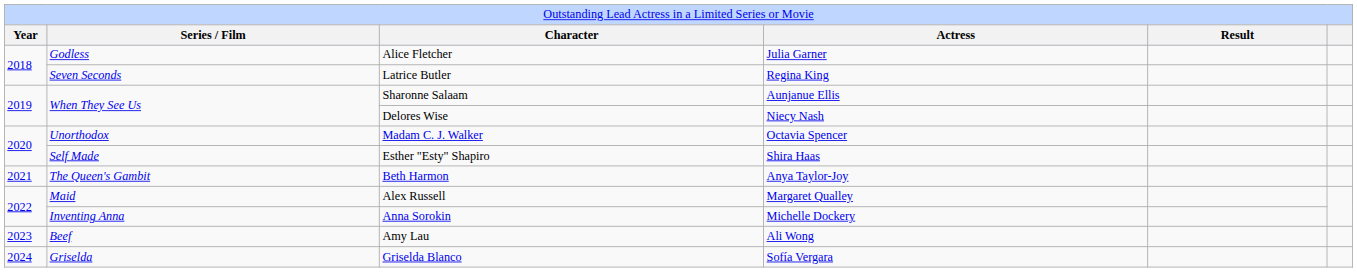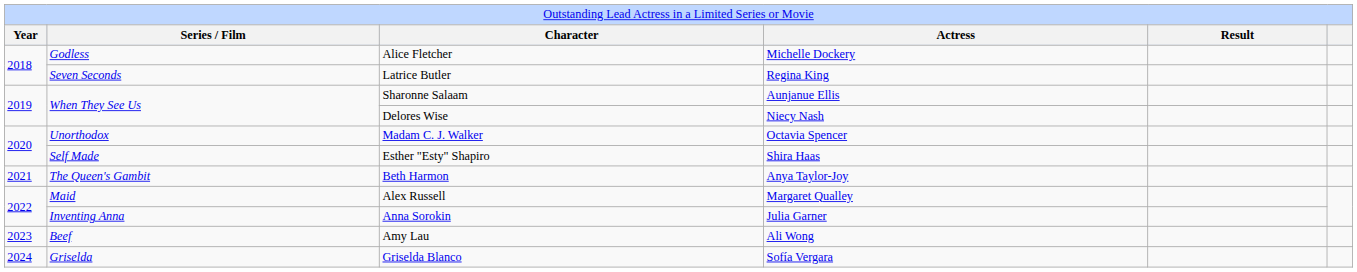 <table class="wikitable plainrowheaders" style="font-size: 90%" width=80%>
 <tr ---- bgcolor="#bfd7ff">
 <td colspan=6 align=center><a href='#'>Outstanding Lead Actress in a Limited Series or Movie</a></td>
 </tr>
 <tr ---- bgcolor="#bfd7ff">
 <th scope="col" style="width:1%;">Year</th>
 <th scope="col" style="width:13%;">Series / Film</th>
 <th scope="col" style="width:15%;">Character</th>
 <th scope="col" style="width:15%;">Actress</th>
 <th scope="col" style="width:7%;">Result</th>
 <th scope="col" style="width:1%;"></th>
 </tr>
 <tr>
 <td rowspan="2"><a href='#'>2018</a></td>
 <td><em><a href='#'>Godless</a></em></td>
 <td>Alice Fletcher</td>
-<td><a href='#'>Julia Garner</a></td>
+<td><a href='#'>Michelle Dockery</a></td>
 <td></td>
 <td></td>
 </tr>
 <tr>
 <td><em><a href='#'>Seven Seconds</a></em></td>
 <td>Latrice Butler</td>
 <td><a href='#'>Regina King</a></td>
 <td></td>
 <td></td>
 </tr>
 <tr>
 <td rowspan="2"><a href='#'>2019</a></td>
 <td rowspan="2"><em><a href='#'>When They See Us</a></em></td>
 <td>Sharonne Salaam</td>
 <td><a href='#'>Aunjanue Ellis</a></td>
 <td></td>
 <td></td>
 </tr>
 <tr>
 <td>Delores Wise</td>
 <td><a href='#'>Niecy Nash</a></td>
 <td></td>
 <td></td>
 </tr>
 <tr>
 <td rowspan="2"><a href='#'>2020</a></td>
 <td><em><a href='#'>Unorthodox</a></em></td>
 <td><a href='#'>Madam C. J. Walker</a></td>
 <td><a href='#'>Octavia Spencer</a></td>
 <td></td>
 <td></td>
 </tr>
 <tr>
 <td><em><a href='#'>Self Made</a></em></td>
 <td>Esther "Esty" Shapiro</td>
 <td><a href='#'>Shira Haas</a></td>
 <td></td>
 <td></td>
 </tr>
 <tr>
 <td><a href='#'>2021</a></td>
 <td><em><a href='#'>The Queen's Gambit</a></em></td>
 <td><a href='#'>Beth Harmon</a></td>
 <td><a href='#'>Anya Taylor-Joy</a></td>
 <td></td>
 <td></td>
 </tr>
 <tr>
 <td rowspan="2"><a href='#'>2022</a></td>
 <td><em><a href='#'>Maid</a></em></td>
 <td>Alex Russell</td>
 <td><a href='#'>Margaret Qualley</a></td>
 <td></td>
 <td rowspan="2"></td>
 </tr>
 <tr>
 <td><em><a href='#'>Inventing Anna</a></em></td>
 <td><a href='#'>Anna Sorokin</a></td>
-<td><a href='#'>Michelle Dockery</a></td>
+<td><a href='#'>Julia Garner</a></td>
 <td></td>
 </tr>
 <tr>
 <td><a href='#'>2023</a></td>
 <td><em><a href='#'>Beef</a></em></td>
 <td>Amy Lau</td>
 <td><a href='#'>Ali Wong</a></td>
 <td></td>
 <td></td>
 </tr>
 <tr>
 <td><a href='#'>2024</a></td>
 <td><em><a href='#'>Griselda</a></em></td>
 <td><a href='#'>Griselda Blanco</a></td>
 <td><a href='#'>Sofía Vergara</a></td>
 <td></td>
 <td></td>
 </tr>
 </table>
